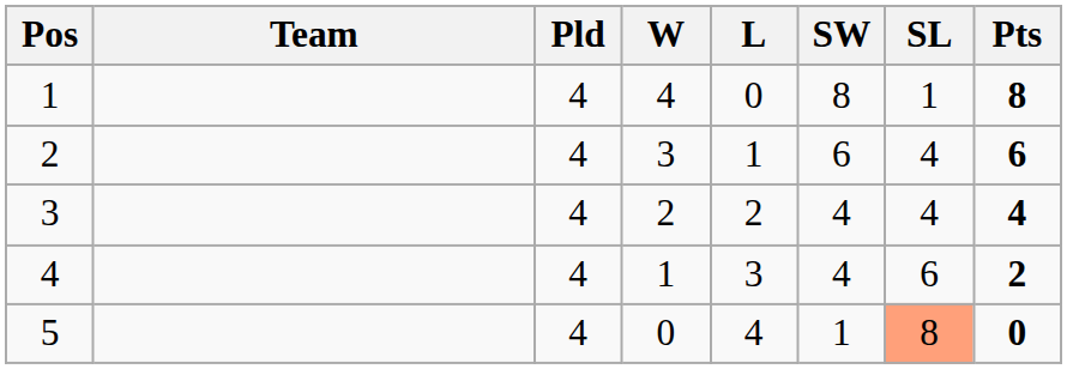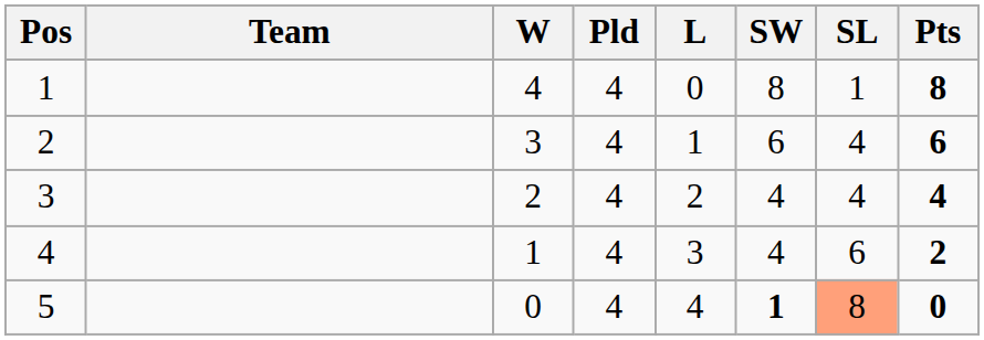 <table class="wikitable" style="text-align: center;">
 <tr>
 <th width="30">Pos</th>
 <th width="180">Team</th>
+<th width="30">W</th>
 <th width="30">Pld</th>
-<th width="30">W</th>
 <th width="30">L</th>
 <th width="30">SW</th>
 <th width="30">SL</th>
 <th width="30">Pts</th>
 </tr>
 <tr>
 <td>1</td>
 <td align="left"></td>
 <td>4</td>
 <td>4</td>
 <td>0</td>
 <td>8</td>
 <td>1</td>
 <td><strong>8</strong></td>
 </tr>
 <tr>
 <td>2</td>
 <td align="left"></td>
+<td>3</td>
 <td>4</td>
-<td>3</td>
 <td>1</td>
 <td>6</td>
 <td>4</td>
 <td><strong>6</strong></td>
 </tr>
 <tr>
 <td>3</td>
 <td align="left"></td>
+<td>2</td>
 <td>4</td>
-<td>2</td>
 <td>2</td>
 <td>4</td>
 <td>4</td>
 <td><strong>4</strong></td>
 </tr>
 <tr>
 <td>4</td>
 <td align="left"></td>
+<td>1</td>
 <td>4</td>
-<td>1</td>
 <td>3</td>
 <td>4</td>
 <td>6</td>
 <td><strong>2</strong></td>
 </tr>
 <tr>
 <td>5</td>
 <td align="left"></td>
-<td>4</td>
 <td>0</td>
 <td>4</td>
-<td>1</td>
+<td>4</td>
+<td><strong>1</strong></td>
 <td style="background: lightsalmon;">8</td>
 <td><strong>0</strong></td>
 </tr>
 </table>
